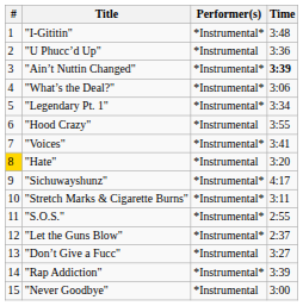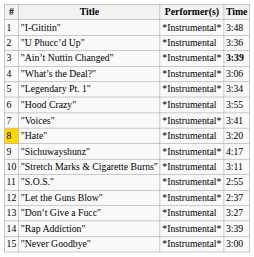 <table class="wikitable">
 <tr>
 <th align="center">#</th>
 <th align="center">Title</th>
 <th align="center">Performer(s)</th>
 <th align="center">Time</th>
 </tr>
 <tr>
 <td>1</td>
 <td>"I-Gititin"</td>
 <td>*Instrumental*</td>
 <td>3:48</td>
 </tr>
 <tr>
 <td>2</td>
 <td>"U Phucc’d Up"</td>
 <td>*Instrumental</td>
 <td>3:36</td>
 </tr>
 <tr>
 <td>3</td>
 <td>"Ain’t Nuttin Changed"</td>
 <td>*Instrumental*</td>
 <td><strong>3:39</strong></td>
 </tr>
 <tr>
 <td>4</td>
 <td>"What’s the Deal?"</td>
 <td>*Instrumental*</td>
 <td>3:06</td>
 </tr>
 <tr>
 <td>5</td>
 <td>"Legendary Pt. 1"</td>
 <td>*Instrumental*</td>
 <td>3:34</td>
 </tr>
 <tr>
 <td>6</td>
 <td>"Hood Crazy"</td>
 <td>*Instrumental</td>
 <td>3:55</td>
 </tr>
 <tr>
 <td>7</td>
 <td>"Voices"</td>
 <td>*Instrumental*</td>
 <td>3:41</td>
 </tr>
 <tr>
 <td style="background: gold;">8</td>
 <td>"Hate"</td>
 <td>*Instrumental</td>
 <td>3:20</td>
 </tr>
 <tr>
 <td>9</td>
 <td>"Sichuwayshunz"</td>
 <td>*Instrumental*</td>
 <td>4:17</td>
 </tr>
 <tr>
 <td>10</td>
 <td>"Stretch Marks & Cigarette Burns"</td>
-<td>*Instrumental*</td>
+<td>*Instrumental</td>
 <td>3:11</td>
 </tr>
 <tr>
 <td>11</td>
 <td>"S.O.S."</td>
 <td>*Instrumental*</td>
 <td>2:55</td>
 </tr>
 <tr>
 <td>12</td>
 <td>"Let the Guns Blow"</td>
 <td>*Instrumental*</td>
 <td>2:37</td>
 </tr>
 <tr>
 <td>13</td>
 <td>"Don’t Give a Fucc"</td>
 <td>*Instrumental</td>
 <td>3:27</td>
 </tr>
 <tr>
 <td>14</td>
 <td>"Rap Addiction"</td>
 <td>*Instrumental*</td>
 <td>3:39</td>
 </tr>
 <tr>
 <td>15</td>
 <td>"Never Goodbye"</td>
-<td>*Instrumental</td>
+<td>*Instrumental*</td>
 <td>3:00</td>
 </tr>
 </table>
